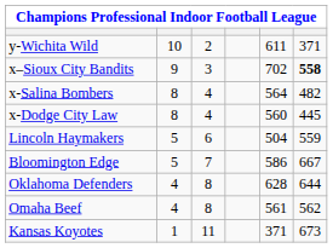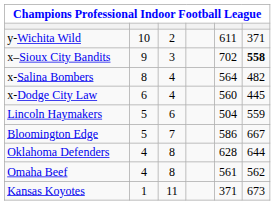 <table class="wikitable" style="text-align:center">
 <tr>
 <th colspan="6" style="vertical-align:middle; background:white; color:blue;">Champions Professional Indoor Football League</th>
 </tr>
 <tr>
 <th width="160"></th>
 <th width="30"></th>
 <th width="30"></th>
 <th width="30"></th>
 <th width="30"></th>
 <th width="30"></th>
 </tr>
 <tr>
 <td style="text-align:left;">y-<a href='#'>Wichita Wild</a></td>
 <td>10</td>
 <td>2</td>
 <td></td>
 <td>611</td>
 <td>371</td>
 </tr>
 <tr>
 <td style="text-align:left;">x–<a href='#'>Sioux City Bandits</a></td>
 <td>9</td>
 <td>3</td>
 <td></td>
 <td>702</td>
 <td><strong>558</strong></td>
 </tr>
 <tr>
 <td style="text-align:left;">x-<a href='#'>Salina Bombers</a></td>
 <td>8</td>
 <td>4</td>
 <td></td>
 <td>564</td>
 <td>482</td>
 </tr>
 <tr>
 <td style="text-align:left;">x-<a href='#'>Dodge City Law</a></td>
-<td>8</td>
+<td>6</td>
 <td>4</td>
 <td></td>
 <td>560</td>
 <td>445</td>
 </tr>
 <tr>
 <td style="text-align:left;"><a href='#'>Lincoln Haymakers</a></td>
 <td>5</td>
 <td>6</td>
 <td></td>
 <td>504</td>
 <td>559</td>
 </tr>
 <tr>
 <td style="text-align:left;"><a href='#'>Bloomington Edge</a></td>
 <td>5</td>
 <td>7</td>
 <td></td>
 <td>586</td>
 <td>667</td>
 </tr>
 <tr>
 <td style="text-align:left;"><a href='#'>Oklahoma Defenders</a></td>
 <td>4</td>
 <td>8</td>
 <td></td>
 <td>628</td>
 <td>644</td>
 </tr>
 <tr>
 <td style="text-align:left;"><a href='#'>Omaha Beef</a></td>
 <td>4</td>
 <td>8</td>
 <td></td>
 <td>561</td>
 <td>562</td>
 </tr>
 <tr>
 <td style="text-align:left;"><a href='#'>Kansas Koyotes</a></td>
 <td>1</td>
 <td>11</td>
 <td></td>
 <td>371</td>
 <td>673</td>
 </tr>
 </table>
